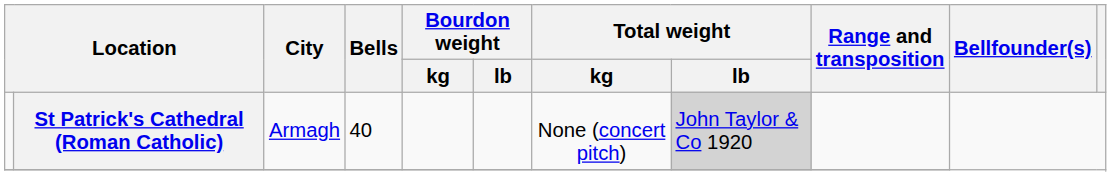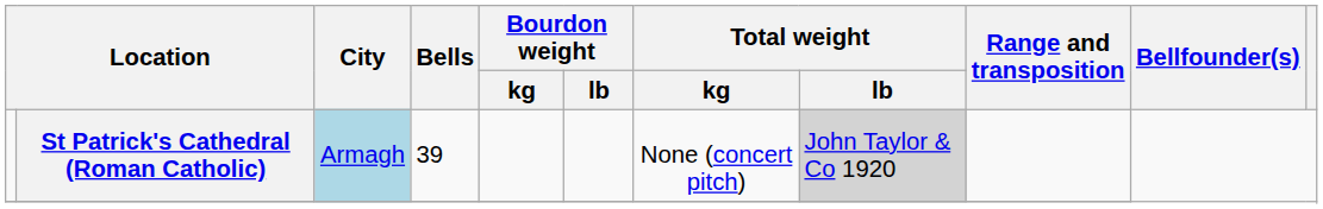 <table class="wikitable plainrowheaders">
 <tr>
 <th scope="col" colspan="2" rowspan="2" class="unsortable">Location</th>
 <th scope="col" rowspan="2">City</th>
 <th scope="col" rowspan="2">Bells</th>
 <th scope="col" colspan="2"><a href='#'>Bourdon</a> weight</th>
 <th scope="col" colspan="2">Total weight</th>
 <th scope="col" rowspan="2" class="unsortable"><a href='#'>Range</a> and<br><a href='#'>transposition</a></th>
 <th scope="col" rowspan="2" class="unsortable"><a href='#'>Bellfounder(s)</a></th>
 <th scope="col" rowspan="2" class="unsortable"></th>
 </tr>
 <tr>
 <th scope="col">kg</th>
 <th scope="col">lb</th>
 <th scope="col">kg</th>
 <th scope="col">lb</th>
 </tr>
 <tr>
 <td></td>
 <th scope="row"><a href='#'>St Patrick's Cathedral (Roman Catholic)</a></th>
-<td><a href='#'>Armagh</a></td>
-<td>40</td>
+<td style="background: lightblue;"><a href='#'>Armagh</a></td>
+<td>39</td>
 <td></td>
 <td></td>
 <td style="text-align: center;"><br>None (<a href='#'>concert pitch</a>)</td>
 <td style="background: lightgrey;"><a href='#'>John Taylor & Co</a> 1920</td>
 <td></td>
 </tr>
 <tr>
 </tr>
 </table>
